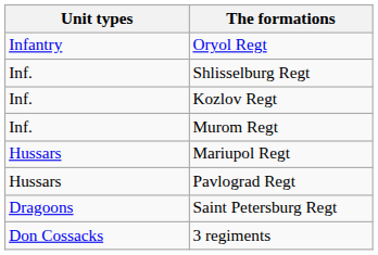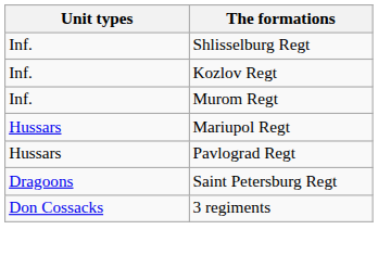 <table class="wikitable floatcenter">
 <tr style="font-size: 86%;">
 <th scope="col" style="width: 146px;">Unit types</th>
 <th scope="col" style="width: 146px;">The formations</th>
-</tr>
-<tr style="font-size: 86%;">
-<td><a href='#'>Infantry</a></td>
-<td><a href='#'>Oryol Regt</a></td>
 </tr>
 <tr style="font-size: 86%;">
 <td>Inf.</td>
 <td>Shlisselburg Regt</td>
 </tr>
 <tr style="font-size: 86%;">
 <td>Inf.</td>
 <td>Kozlov Regt</td>
 </tr>
 <tr style="font-size: 86%;">
 <td>Inf.</td>
 <td>Murom Regt</td>
 </tr>
 <tr style="font-size: 86%;">
 <td><a href='#'>Hussars</a></td>
 <td>Mariupol Regt</td>
 </tr>
 <tr style="font-size: 86%;">
 <td>Hussars</td>
 <td>Pavlograd Regt</td>
 </tr>
 <tr style="font-size: 86%;">
 <td><a href='#'>Dragoons</a></td>
 <td>Saint Petersburg Regt</td>
 </tr>
 <tr style="font-size: 86%;">
 <td><a href='#'>Don Cossacks</a></td>
 <td>3 regiments</td>
 </tr>
 </table>
